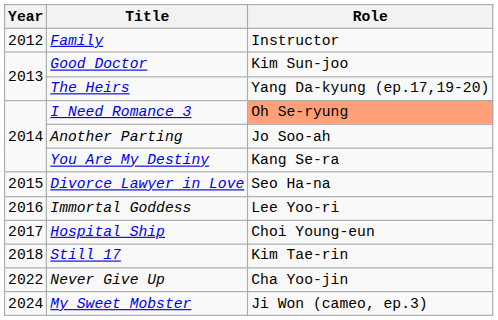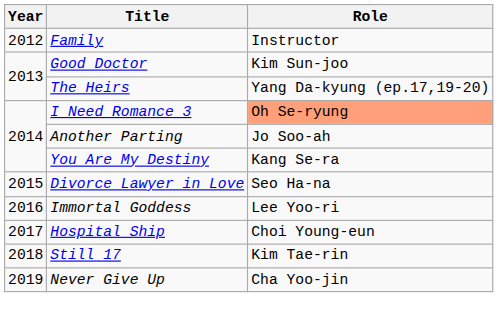 <table class="wikitable">
 <tr>
 <th>Year</th>
 <th>Title</th>
 <th>Role</th>
 </tr>
 <tr>
 <td>2012</td>
 <td><em><a href='#'>Family</a></em></td>
 <td>Instructor</td>
 </tr>
 <tr>
 <td rowspan="2">2013</td>
 <td><em><a href='#'>Good Doctor</a></em></td>
 <td>Kim Sun-joo</td>
 </tr>
 <tr>
 <td><em><a href='#'>The Heirs</a></em></td>
 <td>Yang Da-kyung (ep.17,19-20)</td>
 </tr>
 <tr>
 <td rowspan="3">2014</td>
 <td><em><a href='#'>I Need Romance 3</a></em></td>
 <td style="background: lightsalmon;">Oh Se-ryung</td>
 </tr>
 <tr>
 <td><em>Another Parting</em></td>
 <td>Jo Soo-ah</td>
 </tr>
 <tr>
 <td><em><a href='#'>You Are My Destiny</a></em></td>
 <td>Kang Se-ra</td>
 </tr>
 <tr>
 <td>2015</td>
 <td><em><a href='#'>Divorce Lawyer in Love</a></em></td>
 <td>Seo Ha-na</td>
 </tr>
 <tr>
 <td>2016</td>
 <td><em>Immortal Goddess</em></td>
 <td>Lee Yoo-ri</td>
 </tr>
 <tr>
 <td>2017</td>
 <td><a href='#'><em>Hospital Ship</em></a></td>
 <td>Choi Young-eun</td>
 </tr>
 <tr>
 <td>2018</td>
 <td><em><a href='#'>Still 17</a></em></td>
 <td>Kim Tae-rin</td>
 </tr>
 <tr>
-<td>2022</td>
+<td>2019</td>
 <td><em>Never Give Up</em></td>
 <td>Cha Yoo-jin</td>
 </tr>
-<tr>
-<td>2024</td>
-<td><em><a href='#'>My Sweet Mobster</a></em></td>
-<td>Ji Won (cameo, ep.3)</td>
-</tr>
 </table>
